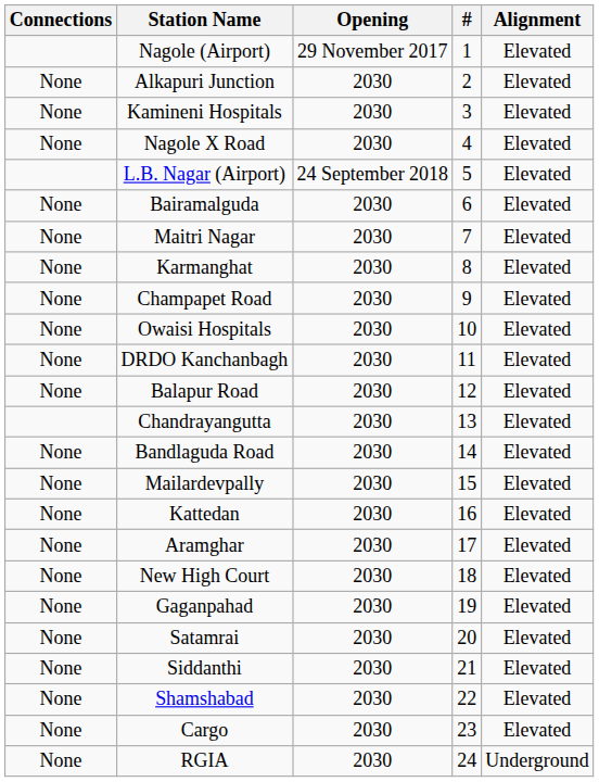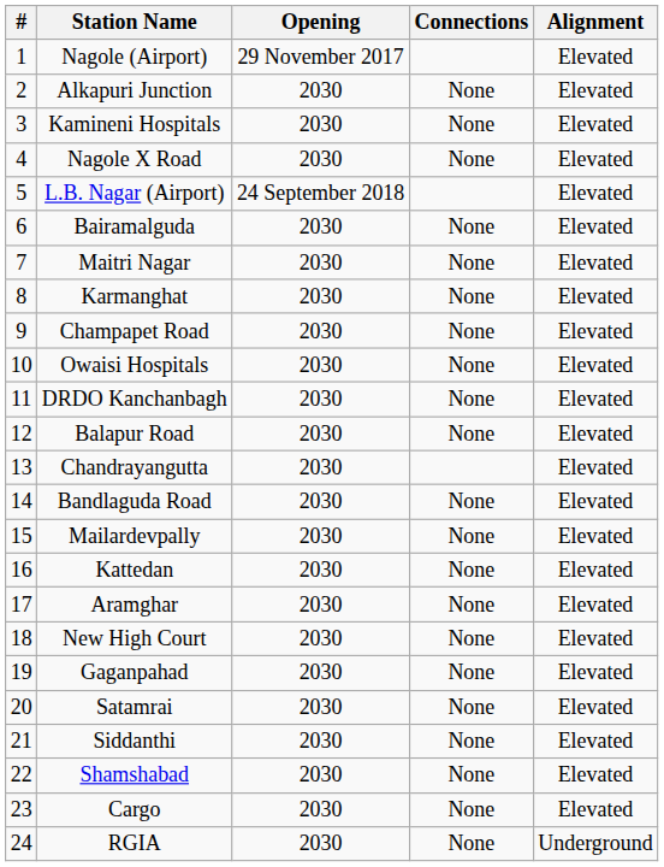 <table class="wikitable" style="text-align: center;">
 <tr>
-<th>Connections</th>
+<th>#</th>
 <th>Station Name</th>
 <th>Opening</th>
-<th>#</th>
+<th>Connections</th>
 <th>Alignment</th>
 </tr>
 <tr>
-<td></td>
+<td>1</td>
 <td>Nagole (Airport)</td>
 <td>29 November 2017</td>
-<td>1</td>
+<td></td>
 <td>Elevated</td>
 </tr>
 <tr>
-<td>None</td>
+<td>2</td>
 <td>Alkapuri Junction</td>
 <td>2030</td>
-<td>2</td>
+<td>None</td>
 <td>Elevated</td>
 </tr>
 <tr>
-<td>None</td>
+<td>3</td>
 <td>Kamineni Hospitals</td>
 <td>2030</td>
-<td>3</td>
+<td>None</td>
 <td>Elevated</td>
 </tr>
 <tr>
-<td>None</td>
+<td>4</td>
 <td>Nagole X Road</td>
 <td>2030</td>
-<td>4</td>
+<td>None</td>
 <td>Elevated</td>
 </tr>
 <tr>
-<td></td>
+<td>5</td>
 <td><a href='#'>L.B. Nagar</a> (Airport)</td>
 <td>24 September 2018</td>
-<td>5</td>
+<td></td>
 <td>Elevated</td>
 </tr>
 <tr>
-<td>None</td>
+<td>6</td>
 <td>Bairamalguda</td>
 <td>2030</td>
-<td>6</td>
+<td>None</td>
 <td>Elevated</td>
 </tr>
 <tr>
-<td>None</td>
+<td>7</td>
 <td>Maitri Nagar</td>
 <td>2030</td>
-<td>7</td>
+<td>None</td>
 <td>Elevated</td>
 </tr>
 <tr>
-<td>None</td>
+<td>8</td>
 <td>Karmanghat</td>
 <td>2030</td>
-<td>8</td>
+<td>None</td>
 <td>Elevated</td>
 </tr>
 <tr>
-<td>None</td>
+<td>9</td>
 <td>Champapet Road</td>
 <td>2030</td>
-<td>9</td>
+<td>None</td>
 <td>Elevated</td>
 </tr>
 <tr>
-<td>None</td>
+<td>10</td>
 <td>Owaisi Hospitals</td>
 <td>2030</td>
-<td>10</td>
+<td>None</td>
 <td>Elevated</td>
 </tr>
 <tr>
-<td>None</td>
+<td>11</td>
 <td>DRDO Kanchanbagh</td>
 <td>2030</td>
-<td>11</td>
+<td>None</td>
 <td>Elevated</td>
 </tr>
 <tr>
-<td>None</td>
+<td>12</td>
 <td>Balapur Road</td>
 <td>2030</td>
-<td>12</td>
+<td>None</td>
 <td>Elevated</td>
 </tr>
 <tr>
-<td></td>
+<td>13</td>
 <td>Chandrayangutta</td>
 <td>2030</td>
-<td>13</td>
+<td></td>
 <td>Elevated</td>
 </tr>
 <tr>
-<td>None</td>
+<td>14</td>
 <td>Bandlaguda Road</td>
 <td>2030</td>
-<td>14</td>
+<td>None</td>
 <td>Elevated</td>
 </tr>
 <tr>
-<td>None</td>
+<td>15</td>
 <td>Mailardevpally</td>
 <td>2030</td>
-<td>15</td>
+<td>None</td>
 <td>Elevated</td>
 </tr>
 <tr>
-<td>None</td>
+<td>16</td>
 <td>Kattedan</td>
 <td>2030</td>
-<td>16</td>
+<td>None</td>
 <td>Elevated</td>
 </tr>
 <tr>
-<td>None</td>
+<td>17</td>
 <td>Aramghar</td>
 <td>2030</td>
-<td>17</td>
+<td>None</td>
 <td>Elevated</td>
 </tr>
 <tr>
-<td>None</td>
+<td>18</td>
 <td>New High Court</td>
 <td>2030</td>
-<td>18</td>
+<td>None</td>
 <td>Elevated</td>
 </tr>
 <tr>
-<td>None</td>
+<td>19</td>
 <td>Gaganpahad</td>
 <td>2030</td>
-<td>19</td>
+<td>None</td>
 <td>Elevated</td>
 </tr>
 <tr>
-<td>None</td>
+<td>20</td>
 <td>Satamrai</td>
 <td>2030</td>
-<td>20</td>
+<td>None</td>
 <td>Elevated</td>
 </tr>
 <tr>
-<td>None</td>
+<td>21</td>
 <td>Siddanthi</td>
 <td>2030</td>
-<td>21</td>
+<td>None</td>
 <td>Elevated</td>
 </tr>
 <tr>
-<td>None</td>
+<td>22</td>
 <td><a href='#'>Shamshabad</a></td>
 <td>2030</td>
-<td>22</td>
+<td>None</td>
 <td>Elevated</td>
 </tr>
 <tr>
-<td>None</td>
+<td>23</td>
 <td>Cargo</td>
 <td>2030</td>
-<td>23</td>
+<td>None</td>
 <td>Elevated</td>
 </tr>
 <tr>
-<td>None</td>
+<td>24</td>
 <td>RGIA</td>
 <td>2030</td>
-<td>24</td>
+<td>None</td>
 <td>Underground</td>
 </tr>
 </table>
